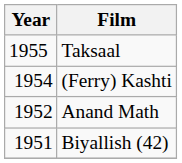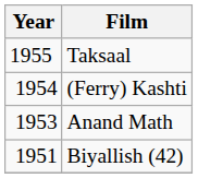 <table class="wikitable sortable">
 <tr>
 <th>Year</th>
 <th>Film</th>
 </tr>
 <tr>
 <td>1955</td>
 <td>Taksaal</td>
 </tr>
 <tr>
 <td> 1954</td>
 <td>(Ferry) Kashti</td>
 </tr>
 <tr>
-<td> 1952</td>
+<td> 1953</td>
 <td>Anand Math</td>
 </tr>
 <tr>
 <td> 1951</td>
 <td>Biyallish (42)</td>
 </tr>
 <tr>
 </tr>
 </table>
